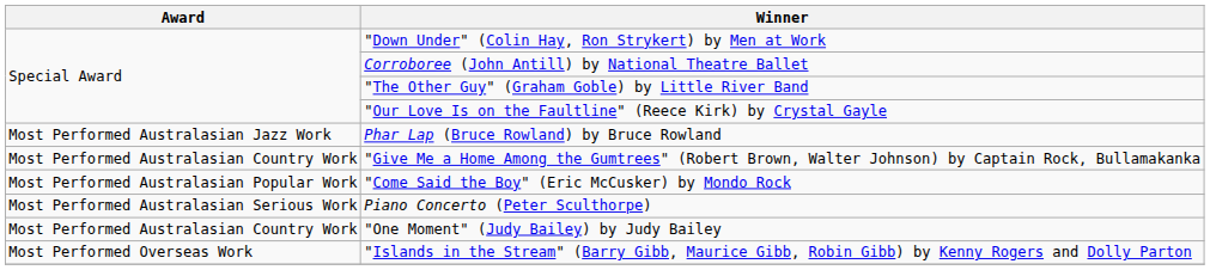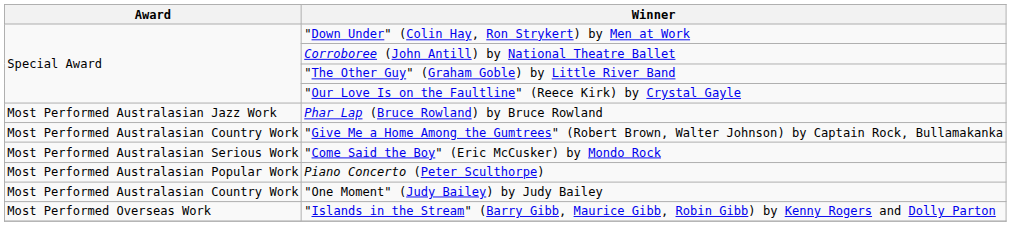 <table class="wikitable">
 <tr>
 <th>Award</th>
 <th>Winner</th>
 </tr>
 <tr>
 <td rowspan="4">Special Award</td>
 <td>"<a href='#'>Down Under</a>" (<a href='#'>Colin Hay</a>, <a href='#'>Ron Strykert</a>) by <a href='#'>Men at Work</a></td>
 </tr>
 <tr>
 <td><em><a href='#'>Corroboree</a></em> (<a href='#'>John Antill</a>) by <a href='#'>National Theatre Ballet</a></td>
 </tr>
 <tr>
 <td>"<a href='#'>The Other Guy</a>" (<a href='#'>Graham Goble</a>) by <a href='#'>Little River Band</a></td>
 </tr>
 <tr>
 <td>"<a href='#'>Our Love Is on the Faultline</a>" (Reece Kirk) by <a href='#'>Crystal Gayle</a></td>
 </tr>
 <tr>
 <td>Most Performed Australasian Jazz Work</td>
 <td><em><a href='#'>Phar Lap</a></em> (<a href='#'>Bruce Rowland</a>) by Bruce Rowland</td>
 </tr>
 <tr>
 <td>Most Performed Australasian Country Work</td>
 <td>"<a href='#'>Give Me a Home Among the Gumtrees</a>" (Robert Brown, Walter Johnson) by Captain Rock, Bullamakanka</td>
 </tr>
 <tr>
-<td>Most Performed Australasian Popular Work</td>
+<td>Most Performed Australasian Serious Work</td>
 <td>"<a href='#'>Come Said the Boy</a>" (Eric McCusker) by <a href='#'>Mondo Rock</a></td>
 </tr>
 <tr>
-<td>Most Performed Australasian Serious Work</td>
+<td>Most Performed Australasian Popular Work</td>
 <td><em>Piano Concerto</em> (<a href='#'>Peter Sculthorpe</a>)</td>
 </tr>
 <tr>
 <td>Most Performed Australasian Country Work</td>
 <td>"One Moment" (<a href='#'>Judy Bailey</a>) by Judy Bailey</td>
 </tr>
 <tr>
 <td>Most Performed Overseas Work</td>
 <td>"<a href='#'>Islands in the Stream</a>" (<a href='#'>Barry Gibb</a>, <a href='#'>Maurice Gibb</a>, <a href='#'>Robin Gibb</a>) by <a href='#'>Kenny Rogers</a> and <a href='#'>Dolly Parton</a></td>
 </tr>
 <tr>
 </tr>
 </table>
